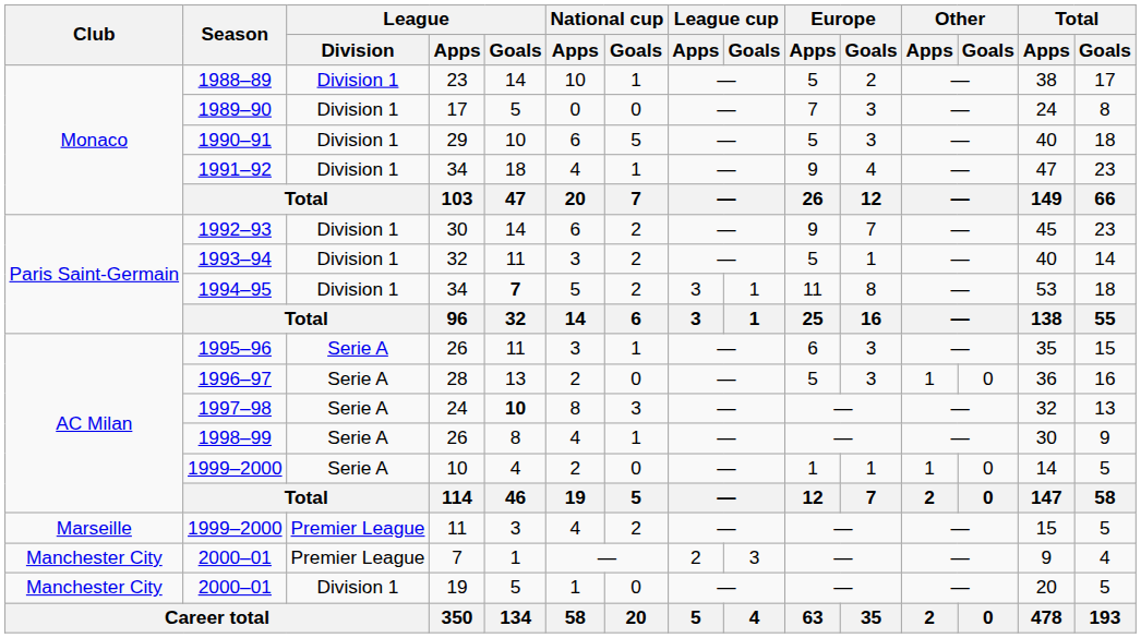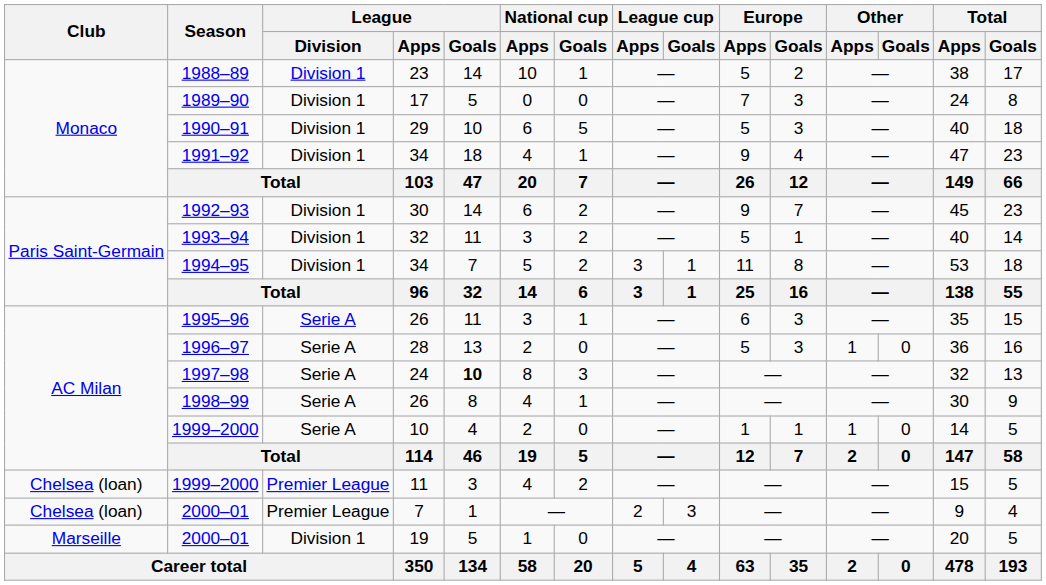 <table class="wikitable" style="text-align: center;">
 <tr>
 <th rowspan="2">Club</th>
 <th rowspan="2">Season</th>
 <th colspan="3">League</th>
 <th colspan="2">National cup</th>
 <th colspan="2">League cup</th>
 <th colspan="2">Europe</th>
 <th colspan="2">Other</th>
 <th colspan="2">Total</th>
 </tr>
 <tr>
 <th>Division</th>
 <th>Apps</th>
 <th>Goals</th>
 <th>Apps</th>
 <th>Goals</th>
 <th>Apps</th>
 <th>Goals</th>
 <th>Apps</th>
 <th>Goals</th>
 <th>Apps</th>
 <th>Goals</th>
 <th>Apps</th>
 <th>Goals</th>
 </tr>
 <tr>
 <td rowspan="5"><a href='#'>Monaco</a></td>
 <td><a href='#'>1988–89</a></td>
 <td><a href='#'>Division 1</a></td>
 <td>23</td>
 <td>14</td>
 <td>10</td>
 <td>1</td>
 <td colspan="2">—</td>
 <td>5</td>
 <td>2</td>
 <td colspan="2">—</td>
 <td>38</td>
 <td>17</td>
 </tr>
 <tr>
 <td><a href='#'>1989–90</a></td>
 <td>Division 1</td>
 <td>17</td>
 <td>5</td>
 <td>0</td>
 <td>0</td>
 <td colspan="2">—</td>
 <td>7</td>
 <td>3</td>
 <td colspan="2">—</td>
 <td>24</td>
 <td>8</td>
 </tr>
 <tr>
 <td><a href='#'>1990–91</a></td>
 <td>Division 1</td>
 <td>29</td>
 <td>10</td>
 <td>6</td>
 <td>5</td>
 <td colspan="2">—</td>
 <td>5</td>
 <td>3</td>
 <td colspan="2">—</td>
 <td>40</td>
 <td>18</td>
 </tr>
 <tr>
 <td><a href='#'>1991–92</a></td>
 <td>Division 1</td>
 <td>34</td>
 <td>18</td>
 <td>4</td>
 <td>1</td>
 <td colspan="2">—</td>
 <td>9</td>
 <td>4</td>
 <td colspan="2">—</td>
 <td>47</td>
 <td>23</td>
 </tr>
 <tr>
 <th colspan="2">Total</th>
 <th>103</th>
 <th>47</th>
 <th>20</th>
 <th>7</th>
 <th colspan="2">—</th>
 <th>26</th>
 <th>12</th>
 <th colspan="2">—</th>
 <th>149</th>
 <th>66</th>
 </tr>
 <tr>
 <td rowspan="4"><a href='#'>Paris Saint-Germain</a></td>
 <td><a href='#'>1992–93</a></td>
 <td>Division 1</td>
 <td>30</td>
 <td>14</td>
 <td>6</td>
 <td>2</td>
 <td colspan="2">—</td>
 <td>9</td>
 <td>7</td>
 <td colspan="2">—</td>
 <td>45</td>
 <td>23</td>
 </tr>
 <tr>
 <td><a href='#'>1993–94</a></td>
 <td>Division 1</td>
 <td>32</td>
 <td>11</td>
 <td>3</td>
 <td>2</td>
 <td colspan="2">—</td>
 <td>5</td>
 <td>1</td>
 <td colspan="2">—</td>
 <td>40</td>
 <td>14</td>
 </tr>
 <tr>
 <td><a href='#'>1994–95</a></td>
 <td>Division 1</td>
 <td>34</td>
-<td><strong>7</strong></td>
+<td>7</td>
 <td>5</td>
 <td>2</td>
 <td>3</td>
 <td>1</td>
 <td>11</td>
 <td>8</td>
 <td colspan="2">—</td>
 <td>53</td>
 <td>18</td>
 </tr>
 <tr>
 <th colspan="2">Total</th>
 <th>96</th>
 <th>32</th>
 <th>14</th>
 <th>6</th>
 <th>3</th>
 <th>1</th>
 <th>25</th>
 <th>16</th>
 <th colspan="2">—</th>
 <th>138</th>
 <th>55</th>
 </tr>
 <tr>
 <td rowspan="6"><a href='#'>AC Milan</a></td>
 <td><a href='#'>1995–96</a></td>
 <td><a href='#'>Serie A</a></td>
 <td>26</td>
 <td>11</td>
 <td>3</td>
 <td>1</td>
 <td colspan="2">—</td>
 <td>6</td>
 <td>3</td>
 <td colspan="2">—</td>
 <td>35</td>
 <td>15</td>
 </tr>
 <tr>
 <td><a href='#'>1996–97</a></td>
 <td>Serie A</td>
 <td>28</td>
 <td>13</td>
 <td>2</td>
 <td>0</td>
 <td colspan="2">—</td>
 <td>5</td>
 <td>3</td>
 <td>1</td>
 <td>0</td>
 <td>36</td>
 <td>16</td>
 </tr>
 <tr>
 <td><a href='#'>1997–98</a></td>
 <td>Serie A</td>
 <td>24</td>
 <td><strong>10</strong></td>
 <td>8</td>
 <td>3</td>
 <td colspan="2">—</td>
 <td colspan="2">—</td>
 <td colspan="2">—</td>
 <td>32</td>
 <td>13</td>
 </tr>
 <tr>
 <td><a href='#'>1998–99</a></td>
 <td>Serie A</td>
 <td>26</td>
 <td>8</td>
 <td>4</td>
 <td>1</td>
 <td colspan="2">—</td>
 <td colspan="2">—</td>
 <td colspan="2">—</td>
 <td>30</td>
 <td>9</td>
 </tr>
 <tr>
 <td><a href='#'>1999–2000</a></td>
 <td>Serie A</td>
 <td>10</td>
 <td>4</td>
 <td>2</td>
 <td>0</td>
 <td colspan="2">—</td>
 <td>1</td>
 <td>1</td>
 <td>1</td>
 <td>0</td>
 <td>14</td>
 <td>5</td>
 </tr>
 <tr>
 <th colspan="2">Total</th>
 <th>114</th>
 <th>46</th>
 <th>19</th>
 <th>5</th>
 <th colspan="2">—</th>
 <th>12</th>
 <th>7</th>
 <th>2</th>
 <th>0</th>
 <th>147</th>
 <th>58</th>
 </tr>
 <tr>
-<td><a href='#'>Marseille</a></td>
+<td><a href='#'>Chelsea</a> (loan)</td>
 <td><a href='#'>1999–2000</a></td>
 <td><a href='#'>Premier League</a></td>
 <td>11</td>
 <td>3</td>
 <td>4</td>
 <td>2</td>
 <td colspan="2">—</td>
 <td colspan="2">—</td>
 <td colspan="2">—</td>
 <td>15</td>
 <td>5</td>
 </tr>
 <tr>
-<td><a href='#'>Manchester City</a></td>
+<td><a href='#'>Chelsea</a> (loan)</td>
 <td><a href='#'>2000–01</a></td>
 <td>Premier League</td>
 <td>7</td>
 <td>1</td>
 <td colspan="2">—</td>
 <td>2</td>
 <td>3</td>
 <td colspan="2">—</td>
 <td colspan="2">—</td>
 <td>9</td>
 <td>4</td>
 </tr>
 <tr>
-<td><a href='#'>Manchester City</a></td>
+<td><a href='#'>Marseille</a></td>
 <td><a href='#'>2000–01</a></td>
 <td>Division 1</td>
 <td>19</td>
 <td>5</td>
 <td>1</td>
 <td>0</td>
 <td colspan="2">—</td>
 <td colspan="2">—</td>
 <td colspan="2">—</td>
 <td>20</td>
 <td>5</td>
 </tr>
 <tr>
 <th colspan="3">Career total</th>
 <th>350</th>
 <th>134</th>
 <th>58</th>
 <th>20</th>
 <th>5</th>
 <th>4</th>
 <th>63</th>
 <th>35</th>
 <th>2</th>
 <th>0</th>
 <th>478</th>
 <th>193</th>
 </tr>
 </table>
